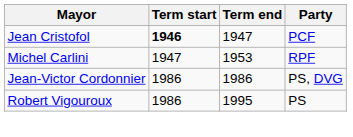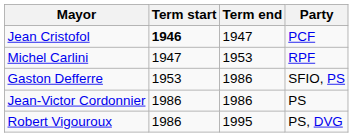 <table class="wikitable">
 <tr>
 <th>Mayor</th>
 <th>Term start</th>
 <th>Term end</th>
 <th>Party</th>
 </tr>
 <tr>
 <td><a href='#'>Jean Cristofol</a></td>
 <td><strong>1946</strong></td>
 <td>1947</td>
 <td><a href='#'>PCF</a></td>
 </tr>
 <tr>
 <td><a href='#'>Michel Carlini</a></td>
 <td>1947</td>
 <td>1953</td>
 <td><a href='#'>RPF</a></td>
 </tr>
 <tr>
+<td><a href='#'>Gaston Defferre</a></td>
+<td>1953</td>
+<td>1986</td>
+<td>SFIO, <a href='#'>PS</a></td>
+</tr>
+<tr>
 <td><a href='#'>Jean-Victor Cordonnier</a></td>
 <td>1986</td>
 <td>1986</td>
-<td>PS, <a href='#'>DVG</a></td>
+<td>PS</td>
 </tr>
 <tr>
 <td><a href='#'>Robert Vigouroux</a></td>
 <td>1986</td>
 <td>1995</td>
-<td>PS</td>
+<td>PS, <a href='#'>DVG</a></td>
 </tr>
 </table>
